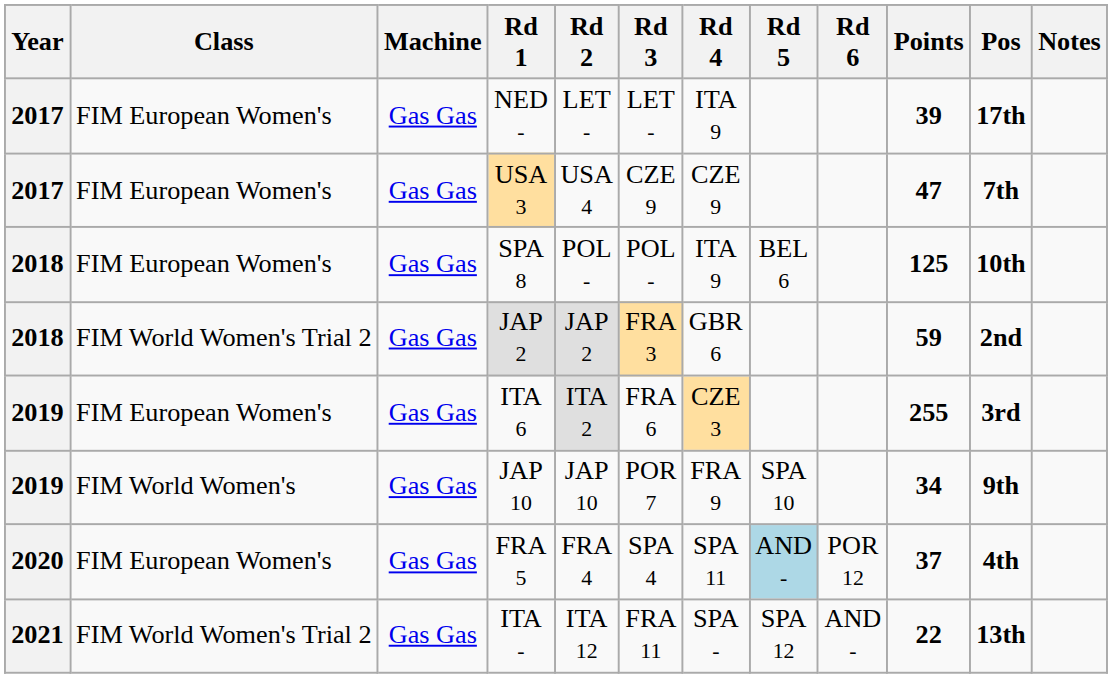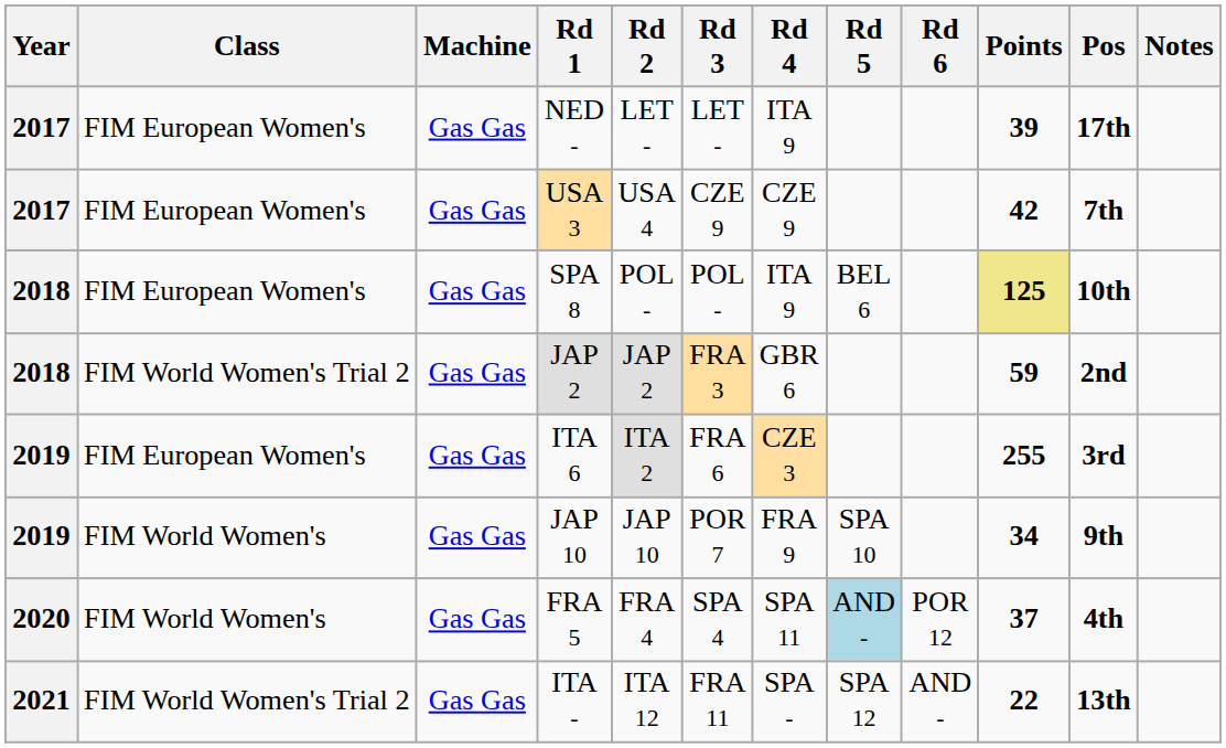 <table class="wikitable" style="font-size: 85%; text-align:center">
 <tr valign="top">
 <th valign="middle">Year</th>
 <th valign="middle">Class</th>
 <th valign="middle">Machine</th>
 <th>Rd<br>1</th>
 <th>Rd<br>2</th>
 <th>Rd<br>3</th>
 <th>Rd<br>4</th>
 <th>Rd<br>5</th>
 <th>Rd<br>6</th>
 <th valign="middle">Points</th>
 <th valign="middle">Pos</th>
 <th valign="middle">Notes</th>
 </tr>
 <tr>
 <th>2017</th>
 <td align="left">FIM European Women's</td>
 <td><a href='#'>Gas Gas</a></td>
 <td>NED<br><small>-</small></td>
 <td>LET<br><small>-</small></td>
 <td>LET<br><small>-</small></td>
 <td>ITA<br><small>9</small></td>
 <td></td>
 <td></td>
 <td><strong>39</strong></td>
 <td><strong> 17th</strong></td>
 <td></td>
 </tr>
 <tr>
 <th>2017</th>
 <td align="left">FIM European Women's</td>
 <td><a href='#'>Gas Gas</a></td>
 <td style="background:#FFDF9F;">USA<br><small>3</small></td>
 <td>USA<br><small>4</small></td>
 <td>CZE<br><small>9</small></td>
 <td>CZE<br><small>9</small></td>
 <td></td>
 <td></td>
-<td><strong>47</strong></td>
+<td><strong>42</strong></td>
 <td><strong>7th</strong></td>
 <td></td>
 </tr>
 <tr>
 <th>2018</th>
 <td align="left">FIM European Women's</td>
 <td><a href='#'>Gas Gas</a></td>
 <td>SPA<br><small>8</small></td>
 <td>POL<br><small>-</small></td>
 <td>POL<br><small>-</small></td>
 <td>ITA<br><small>9</small></td>
 <td>BEL<br><small>6</small></td>
 <td></td>
-<td><strong>125</strong></td>
+<td style="background: khaki;"><strong>125</strong></td>
 <td><strong>10th</strong></td>
 <td></td>
 </tr>
 <tr>
 <th>2018</th>
 <td align="left">FIM World Women's Trial 2</td>
 <td><a href='#'>Gas Gas</a></td>
 <td style="background:#DFDFDF;">JAP<br><small>2</small></td>
 <td style="background:#DFDFDF;">JAP<br><small>2</small></td>
 <td style="background:#FFDF9F;">FRA<br><small>3</small></td>
 <td>GBR<br><small>6</small></td>
 <td></td>
 <td></td>
 <td><strong>59</strong></td>
 <td><strong>2nd</strong></td>
 <td></td>
 </tr>
 <tr>
 <th>2019</th>
 <td align="left">FIM European Women's</td>
 <td><a href='#'>Gas Gas</a></td>
 <td>ITA<br><small>6</small></td>
 <td style="background:#DFDFDF;">ITA<br><small>2</small></td>
 <td>FRA<br><small>6</small></td>
 <td style="background:#FFDF9F;">CZE<br><small>3</small></td>
 <td></td>
 <td></td>
 <td><strong>255</strong></td>
 <td><strong>3rd</strong></td>
 <td></td>
 </tr>
 <tr>
 <th>2019</th>
 <td align="left">FIM World Women's</td>
 <td><a href='#'>Gas Gas</a></td>
 <td>JAP<br><small>10</small></td>
 <td>JAP<br><small>10</small></td>
 <td>POR<br><small>7</small></td>
 <td>FRA<br><small>9</small></td>
 <td>SPA<br><small>10</small></td>
 <td></td>
 <td><strong>34</strong></td>
 <td><strong>9th</strong></td>
 <td></td>
 </tr>
 <tr>
 <th>2020</th>
-<td align="left">FIM European Women's</td>
+<td align="left">FIM World Women's</td>
 <td><a href='#'>Gas Gas</a></td>
 <td>FRA<br><small>5</small></td>
 <td>FRA<br><small>4</small></td>
 <td>SPA<br><small>4</small></td>
 <td>SPA<br><small>11</small></td>
 <td style="background: lightblue;">AND<br><small>-</small></td>
 <td>POR<br><small>12</small></td>
 <td><strong>37</strong></td>
 <td><strong>4th</strong></td>
 <td></td>
 </tr>
 <tr>
 <th>2021</th>
 <td align="left">FIM World Women's Trial 2</td>
 <td><a href='#'>Gas Gas</a></td>
 <td>ITA<br><small>-</small></td>
 <td>ITA<br><small>12</small></td>
 <td>FRA<br><small>11</small></td>
 <td>SPA<br><small>-</small></td>
 <td>SPA<br><small>12</small></td>
 <td>AND<br><small>-</small></td>
 <td><strong>22</strong></td>
 <td><strong>13th</strong></td>
 <td></td>
 </tr>
 </table>
